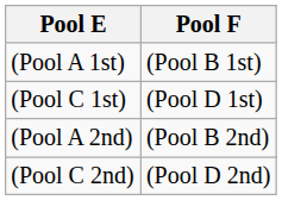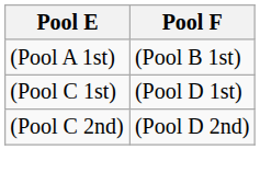 <table class="wikitable">
 <tr>
 <th width=50%>Pool E</th>
 <th width=50%>Pool F</th>
 </tr>
 <tr>
 <td> (Pool A 1st)</td>
 <td> (Pool B 1st)</td>
 </tr>
 <tr>
 <td> (Pool C 1st)</td>
 <td> (Pool D 1st)</td>
 </tr>
 <tr>
-<td> (Pool A 2nd)</td>
-<td> (Pool B 2nd)</td>
-</tr>
-<tr>
 <td> (Pool C 2nd)</td>
 <td> (Pool D 2nd)</td>
 </tr>
 </table>
